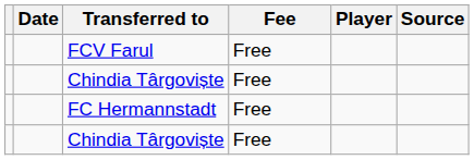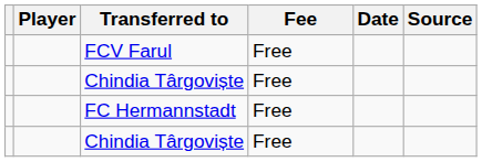 <table class="wikitable plainrowheaders sortable">
 <tr>
 <th></th>
-<th scope="col">Date</th>
+<th scope="col">Player</th>
 <th>Transferred to</th>
 <th style="width: 80px;">Fee</th>
-<th scope="col">Player</th>
+<th scope="col">Date</th>
 <th scope="col">Source</th>
 </tr>
 <tr>
 <td align="center"></td>
 <td></td>
 <td> <a href='#'>FCV Farul</a></td>
 <td>Free</td>
 <td></td>
 <td></td>
 </tr>
 <tr>
 <td align="center"></td>
 <td></td>
 <td> <a href='#'>Chindia Târgoviște</a></td>
 <td>Free</td>
 <td></td>
 <td></td>
 </tr>
 <tr>
 <td align="center"></td>
 <td></td>
 <td> <a href='#'>FC Hermannstadt</a></td>
 <td>Free</td>
 <td></td>
 <td></td>
 </tr>
 <tr>
 <td align="center"></td>
 <td></td>
 <td> <a href='#'>Chindia Târgoviște</a></td>
 <td>Free</td>
 <td></td>
 <td></td>
 </tr>
 </table>
